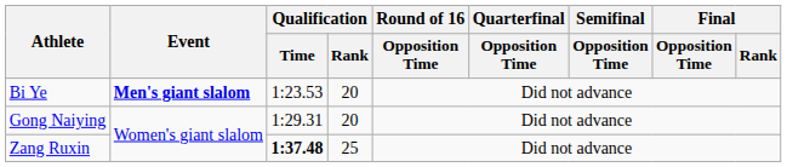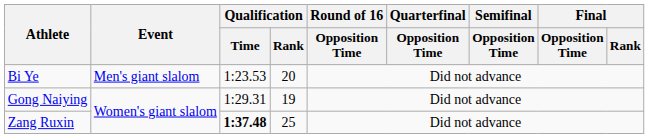 <table class="wikitable" style="font-size:90%">
 <tr>
 <th rowspan="2">Athlete</th>
 <th rowspan="2">Event</th>
 <th colspan="2">Qualification</th>
 <th>Round of 16</th>
 <th>Quarterfinal</th>
 <th>Semifinal</th>
 <th colspan=2>Final</th>
 </tr>
 <tr style="font-size:95%">
 <th>Time</th>
 <th>Rank</th>
 <th>Opposition<br>Time</th>
 <th>Opposition<br>Time</th>
 <th>Opposition<br>Time</th>
 <th>Opposition<br>Time</th>
 <th>Rank</th>
 </tr>
 <tr align=center>
 <td align=left><a href='#'>Bi Ye</a></td>
-<td align=left><strong><a href='#'>Men's giant slalom</a></strong></td>
+<td align=left><a href='#'>Men's giant slalom</a></td>
 <td>1:23.53</td>
 <td>20</td>
 <td colspan=5>Did not advance</td>
 </tr>
 <tr align=center>
 <td align=left><a href='#'>Gong Naiying</a></td>
 <td align=left rowspan=2><a href='#'>Women's giant slalom</a></td>
 <td>1:29.31</td>
-<td>20</td>
+<td>19</td>
 <td colspan=5>Did not advance</td>
 </tr>
 <tr align=center>
 <td align=left><a href='#'>Zang Ruxin</a></td>
 <td><strong>1:37.48</strong></td>
 <td>25</td>
 <td colspan=5>Did not advance</td>
 </tr>
 </table>
